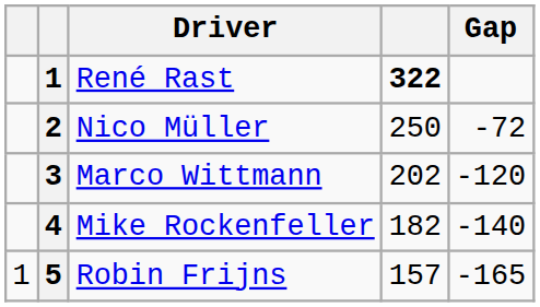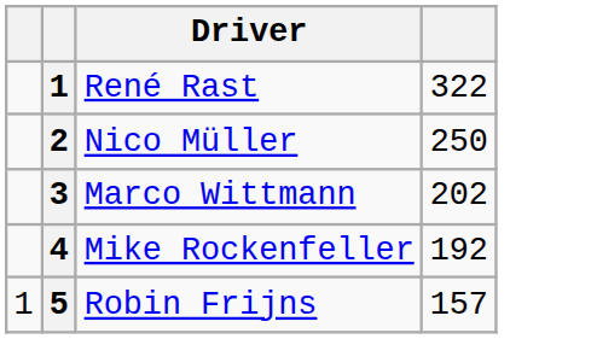 <table class="wikitable" style="font-size: 90%;">
 <tr>
 <th></th>
 <th></th>
 <th>Driver</th>
 <th></th>
-<th>Gap</th>
 </tr>
 <tr>
 <td align="left"></td>
 <th>1</th>
 <td> <a href='#'>René Rast</a></td>
-<td align="right"><strong>322</strong></td>
-<td align="right"></td>
+<td align="right">322</td>
 </tr>
 <tr>
 <td align="left"></td>
 <th>2</th>
 <td> <a href='#'>Nico Müller</a></td>
 <td align="right">250</td>
-<td align="right">-72</td>
 </tr>
 <tr>
 <td align="left"></td>
 <th>3</th>
 <td> <a href='#'>Marco Wittmann</a></td>
 <td align="right">202</td>
-<td align="right">-120</td>
 </tr>
 <tr>
 <td align="left"></td>
 <th>4</th>
 <td> <a href='#'>Mike Rockenfeller</a></td>
-<td align="right">182</td>
-<td align="right">-140</td>
+<td align="right">192</td>
 </tr>
 <tr>
 <td align="left"> 1</td>
 <th>5</th>
 <td> <a href='#'>Robin Frijns</a></td>
 <td align="right">157</td>
-<td align="right">-165</td>
 </tr>
 </table>
